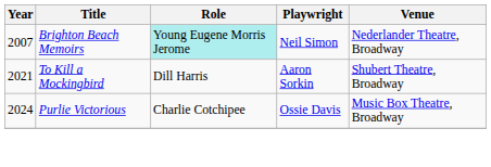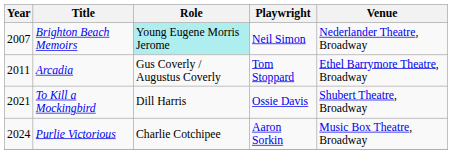 <table class="wikitable sortable">
 <tr>
 <th>Year</th>
 <th>Title</th>
 <th>Role</th>
 <th>Playwright</th>
 <th>Venue</th>
 </tr>
 <tr>
 <td>2007</td>
 <td><em><a href='#'>Brighton Beach Memoirs</a></em></td>
 <td style="background: paleturquoise;">Young Eugene Morris Jerome</td>
 <td><a href='#'>Neil Simon</a></td>
 <td><a href='#'>Nederlander Theatre</a>, Broadway</td>
 </tr>
 <tr>
+<td>2011</td>
+<td><em><a href='#'>Arcadia</a></em></td>
+<td>Gus Coverly / Augustus Coverly</td>
+<td><a href='#'>Tom Stoppard</a></td>
+<td><a href='#'>Ethel Barrymore Theatre</a>, Broadway</td>
+</tr>
+<tr>
 <td>2021</td>
 <td><em><a href='#'>To Kill a Mockingbird</a></em></td>
 <td>Dill Harris</td>
-<td><a href='#'>Aaron Sorkin</a></td>
+<td><a href='#'>Ossie Davis</a></td>
 <td><a href='#'>Shubert Theatre</a>, Broadway</td>
 </tr>
 <tr>
 <td>2024</td>
 <td><em><a href='#'>Purlie Victorious</a></em></td>
 <td>Charlie Cotchipee</td>
-<td><a href='#'>Ossie Davis</a></td>
+<td><a href='#'>Aaron Sorkin</a></td>
 <td><a href='#'>Music Box Theatre</a>, Broadway</td>
 </tr>
 <tr>
 </tr>
 </table>
